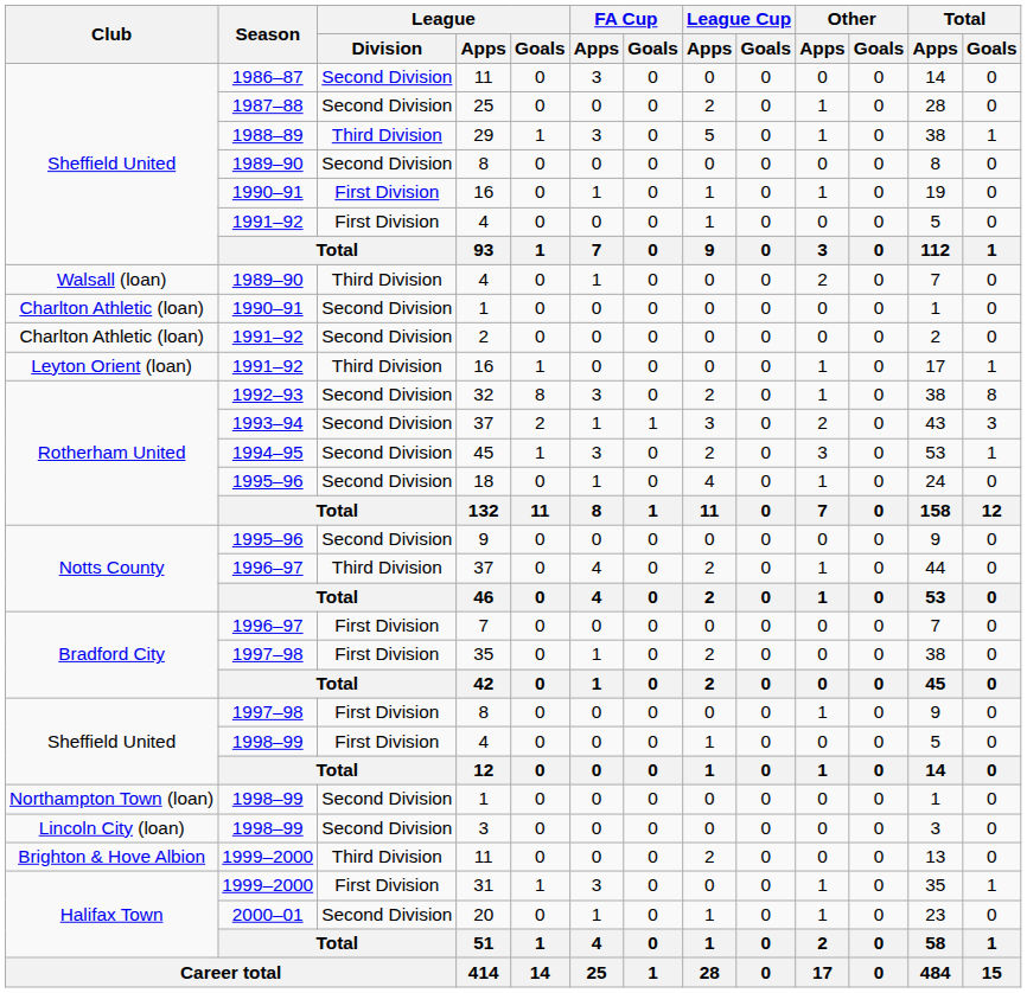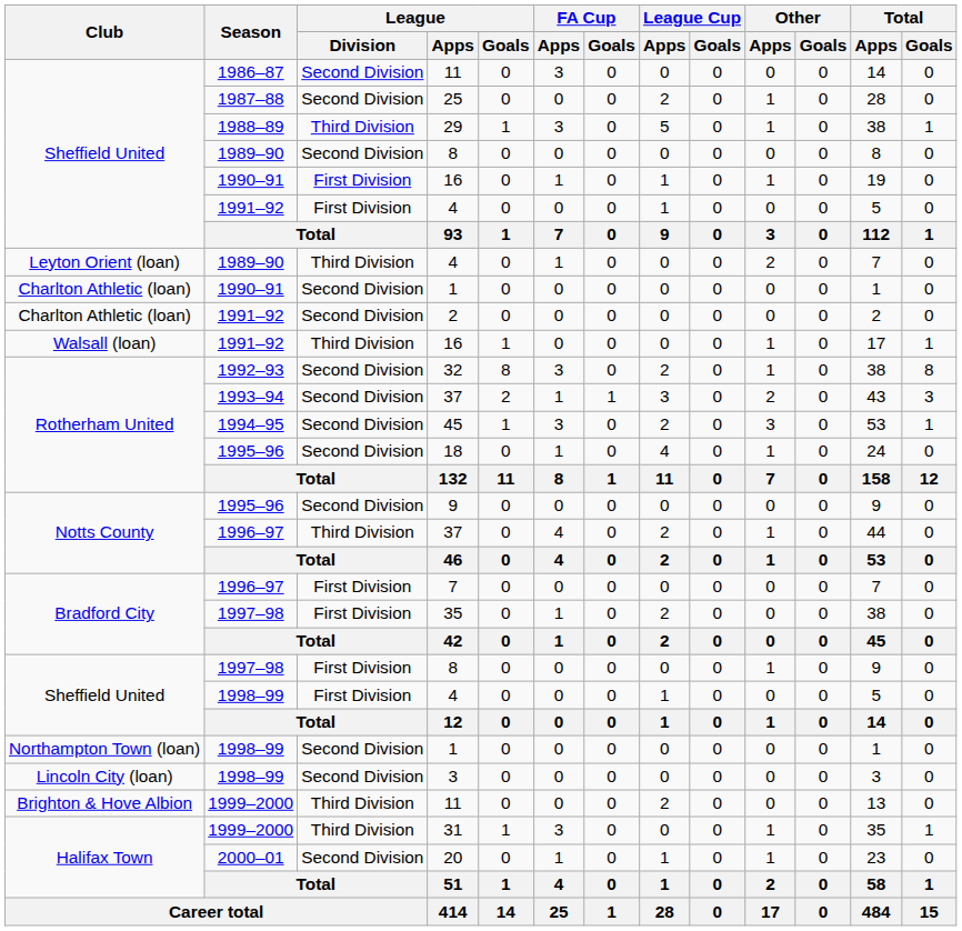 <table class="wikitable" style="text-align: center;">
 <tr>
 <th rowspan=2>Club</th>
 <th rowspan=2>Season</th>
 <th colspan=3>League</th>
 <th colspan=2><a href='#'>FA Cup</a></th>
 <th colspan=2><a href='#'>League Cup</a></th>
 <th colspan=2>Other</th>
 <th colspan=2>Total</th>
 </tr>
 <tr>
 <th>Division</th>
 <th>Apps</th>
 <th>Goals</th>
 <th>Apps</th>
 <th>Goals</th>
 <th>Apps</th>
 <th>Goals</th>
 <th>Apps</th>
 <th>Goals</th>
 <th>Apps</th>
 <th>Goals</th>
 </tr>
 <tr>
 <td rowspan=7><a href='#'>Sheffield United</a></td>
 <td><a href='#'>1986–87</a></td>
 <td><a href='#'>Second Division</a></td>
 <td>11</td>
 <td>0</td>
 <td>3</td>
 <td>0</td>
 <td>0</td>
 <td>0</td>
 <td>0</td>
 <td>0</td>
 <td>14</td>
 <td>0</td>
 </tr>
 <tr>
 <td><a href='#'>1987–88</a></td>
 <td>Second Division</td>
 <td>25</td>
 <td>0</td>
 <td>0</td>
 <td>0</td>
 <td>2</td>
 <td>0</td>
 <td>1</td>
 <td>0</td>
 <td>28</td>
 <td>0</td>
 </tr>
 <tr>
 <td><a href='#'>1988–89</a></td>
 <td><a href='#'>Third Division</a></td>
 <td>29</td>
 <td>1</td>
 <td>3</td>
 <td>0</td>
 <td>5</td>
 <td>0</td>
 <td>1</td>
 <td>0</td>
 <td>38</td>
 <td>1</td>
 </tr>
 <tr>
 <td><a href='#'>1989–90</a></td>
 <td>Second Division</td>
 <td>8</td>
 <td>0</td>
 <td>0</td>
 <td>0</td>
 <td>0</td>
 <td>0</td>
 <td>0</td>
 <td>0</td>
 <td>8</td>
 <td>0</td>
 </tr>
 <tr>
 <td><a href='#'>1990–91</a></td>
 <td><a href='#'>First Division</a></td>
 <td>16</td>
 <td>0</td>
 <td>1</td>
 <td>0</td>
 <td>1</td>
 <td>0</td>
 <td>1</td>
 <td>0</td>
 <td>19</td>
 <td>0</td>
 </tr>
 <tr>
 <td><a href='#'>1991–92</a></td>
 <td>First Division</td>
 <td>4</td>
 <td>0</td>
 <td>0</td>
 <td>0</td>
 <td>1</td>
 <td>0</td>
 <td>0</td>
 <td>0</td>
 <td>5</td>
 <td>0</td>
 </tr>
 <tr>
 <th colspan=2>Total</th>
 <th>93</th>
 <th>1</th>
 <th>7</th>
 <th>0</th>
 <th>9</th>
 <th>0</th>
 <th>3</th>
 <th>0</th>
 <th>112</th>
 <th>1</th>
 </tr>
 <tr>
-<td><a href='#'>Walsall</a> (loan)</td>
+<td><a href='#'>Leyton Orient</a> (loan)</td>
 <td><a href='#'>1989–90</a></td>
 <td>Third Division</td>
 <td>4</td>
 <td>0</td>
 <td>1</td>
 <td>0</td>
 <td>0</td>
 <td>0</td>
 <td>2</td>
 <td>0</td>
 <td>7</td>
 <td>0</td>
 </tr>
 <tr>
 <td><a href='#'>Charlton Athletic</a> (loan)</td>
 <td><a href='#'>1990–91</a></td>
 <td>Second Division</td>
 <td>1</td>
 <td>0</td>
 <td>0</td>
 <td>0</td>
 <td>0</td>
 <td>0</td>
 <td>0</td>
 <td>0</td>
 <td>1</td>
 <td>0</td>
 </tr>
 <tr>
 <td>Charlton Athletic (loan)</td>
 <td><a href='#'>1991–92</a></td>
 <td>Second Division</td>
 <td>2</td>
 <td>0</td>
 <td>0</td>
 <td>0</td>
 <td>0</td>
 <td>0</td>
 <td>0</td>
 <td>0</td>
 <td>2</td>
 <td>0</td>
 </tr>
 <tr>
-<td><a href='#'>Leyton Orient</a> (loan)</td>
+<td><a href='#'>Walsall</a> (loan)</td>
 <td><a href='#'>1991–92</a></td>
 <td>Third Division</td>
 <td>16</td>
 <td>1</td>
 <td>0</td>
 <td>0</td>
 <td>0</td>
 <td>0</td>
 <td>1</td>
 <td>0</td>
 <td>17</td>
 <td>1</td>
 </tr>
 <tr>
 <td rowspan=5><a href='#'>Rotherham United</a></td>
 <td><a href='#'>1992–93</a></td>
 <td>Second Division</td>
 <td>32</td>
 <td>8</td>
 <td>3</td>
 <td>0</td>
 <td>2</td>
 <td>0</td>
 <td>1</td>
 <td>0</td>
 <td>38</td>
 <td>8</td>
 </tr>
 <tr>
 <td><a href='#'>1993–94</a></td>
 <td>Second Division</td>
 <td>37</td>
 <td>2</td>
 <td>1</td>
 <td>1</td>
 <td>3</td>
 <td>0</td>
 <td>2</td>
 <td>0</td>
 <td>43</td>
 <td>3</td>
 </tr>
 <tr>
 <td><a href='#'>1994–95</a></td>
 <td>Second Division</td>
 <td>45</td>
 <td>1</td>
 <td>3</td>
 <td>0</td>
 <td>2</td>
 <td>0</td>
 <td>3</td>
 <td>0</td>
 <td>53</td>
 <td>1</td>
 </tr>
 <tr>
 <td><a href='#'>1995–96</a></td>
 <td>Second Division</td>
 <td>18</td>
 <td>0</td>
 <td>1</td>
 <td>0</td>
 <td>4</td>
 <td>0</td>
 <td>1</td>
 <td>0</td>
 <td>24</td>
 <td>0</td>
 </tr>
 <tr>
 <th colspan=2>Total</th>
 <th>132</th>
 <th>11</th>
 <th>8</th>
 <th>1</th>
 <th>11</th>
 <th>0</th>
 <th>7</th>
 <th>0</th>
 <th>158</th>
 <th>12</th>
 </tr>
 <tr>
 <td rowspan=3><a href='#'>Notts County</a></td>
 <td><a href='#'>1995–96</a></td>
 <td>Second Division</td>
 <td>9</td>
 <td>0</td>
 <td>0</td>
 <td>0</td>
 <td>0</td>
 <td>0</td>
 <td>0</td>
 <td>0</td>
 <td>9</td>
 <td>0</td>
 </tr>
 <tr>
 <td><a href='#'>1996–97</a></td>
 <td>Third Division</td>
 <td>37</td>
 <td>0</td>
 <td>4</td>
 <td>0</td>
 <td>2</td>
 <td>0</td>
 <td>1</td>
 <td>0</td>
 <td>44</td>
 <td>0</td>
 </tr>
 <tr>
 <th colspan=2>Total</th>
 <th>46</th>
 <th>0</th>
 <th>4</th>
 <th>0</th>
 <th>2</th>
 <th>0</th>
 <th>1</th>
 <th>0</th>
 <th>53</th>
 <th>0</th>
 </tr>
 <tr>
 <td rowspan=3><a href='#'>Bradford City</a></td>
 <td><a href='#'>1996–97</a></td>
 <td>First Division</td>
 <td>7</td>
 <td>0</td>
 <td>0</td>
 <td>0</td>
 <td>0</td>
 <td>0</td>
 <td>0</td>
 <td>0</td>
 <td>7</td>
 <td>0</td>
 </tr>
 <tr>
 <td><a href='#'>1997–98</a></td>
 <td>First Division</td>
 <td>35</td>
 <td>0</td>
 <td>1</td>
 <td>0</td>
 <td>2</td>
 <td>0</td>
 <td>0</td>
 <td>0</td>
 <td>38</td>
 <td>0</td>
 </tr>
 <tr>
 <th colspan=2>Total</th>
 <th>42</th>
 <th>0</th>
 <th>1</th>
 <th>0</th>
 <th>2</th>
 <th>0</th>
 <th>0</th>
 <th>0</th>
 <th>45</th>
 <th>0</th>
 </tr>
 <tr>
 <td rowspan=3>Sheffield United</td>
 <td><a href='#'>1997–98</a></td>
 <td>First Division</td>
 <td>8</td>
 <td>0</td>
 <td>0</td>
 <td>0</td>
 <td>0</td>
 <td>0</td>
 <td>1</td>
 <td>0</td>
 <td>9</td>
 <td>0</td>
 </tr>
 <tr>
 <td><a href='#'>1998–99</a></td>
 <td>First Division</td>
 <td>4</td>
 <td>0</td>
 <td>0</td>
 <td>0</td>
 <td>1</td>
 <td>0</td>
 <td>0</td>
 <td>0</td>
 <td>5</td>
 <td>0</td>
 </tr>
 <tr>
 <th colspan=2>Total</th>
 <th>12</th>
 <th>0</th>
 <th>0</th>
 <th>0</th>
 <th>1</th>
 <th>0</th>
 <th>1</th>
 <th>0</th>
 <th>14</th>
 <th>0</th>
 </tr>
 <tr>
 <td><a href='#'>Northampton Town</a> (loan)</td>
 <td><a href='#'>1998–99</a></td>
 <td>Second Division</td>
 <td>1</td>
 <td>0</td>
 <td>0</td>
 <td>0</td>
 <td>0</td>
 <td>0</td>
 <td>0</td>
 <td>0</td>
 <td>1</td>
 <td>0</td>
 </tr>
 <tr>
 <td><a href='#'>Lincoln City</a> (loan)</td>
 <td><a href='#'>1998–99</a></td>
 <td>Second Division</td>
 <td>3</td>
 <td>0</td>
 <td>0</td>
 <td>0</td>
 <td>0</td>
 <td>0</td>
 <td>0</td>
 <td>0</td>
 <td>3</td>
 <td>0</td>
 </tr>
 <tr>
 <td><a href='#'>Brighton & Hove Albion</a></td>
 <td><a href='#'>1999–2000</a></td>
 <td>Third Division</td>
 <td>11</td>
 <td>0</td>
 <td>0</td>
 <td>0</td>
 <td>2</td>
 <td>0</td>
 <td>0</td>
 <td>0</td>
 <td>13</td>
 <td>0</td>
 </tr>
 <tr>
 <td rowspan=3><a href='#'>Halifax Town</a></td>
 <td><a href='#'>1999–2000</a></td>
-<td>First Division</td>
+<td>Third Division</td>
 <td>31</td>
 <td>1</td>
 <td>3</td>
 <td>0</td>
 <td>0</td>
 <td>0</td>
 <td>1</td>
 <td>0</td>
 <td>35</td>
 <td>1</td>
 </tr>
 <tr>
 <td><a href='#'>2000–01</a></td>
 <td>Second Division</td>
 <td>20</td>
 <td>0</td>
 <td>1</td>
 <td>0</td>
 <td>1</td>
 <td>0</td>
 <td>1</td>
 <td>0</td>
 <td>23</td>
 <td>0</td>
 </tr>
 <tr>
 <th colspan=2>Total</th>
 <th>51</th>
 <th>1</th>
 <th>4</th>
 <th>0</th>
 <th>1</th>
 <th>0</th>
 <th>2</th>
 <th>0</th>
 <th>58</th>
 <th>1</th>
 </tr>
 <tr>
 <th colspan=3>Career total</th>
 <th>414</th>
 <th>14</th>
 <th>25</th>
 <th>1</th>
 <th>28</th>
 <th>0</th>
 <th>17</th>
 <th>0</th>
 <th>484</th>
 <th>15</th>
 </tr>
 </table>
